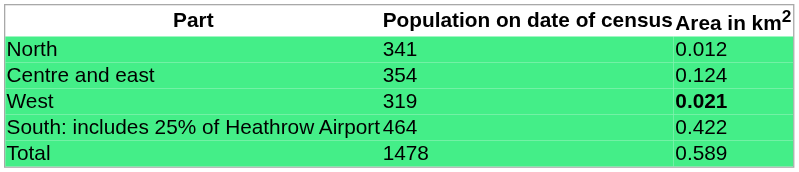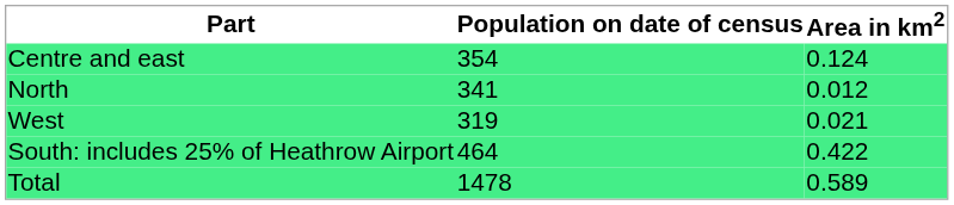 <table style="border:1px solid darkgrey;" cellspacing="0">
 <tr>
 <th>Part</th>
 <th>Population on date of census</th>
 <th>Area in km<sup>2</sup></th>
 </tr>
 <tr style="background: #44EE88">
+<td>Centre and east</td>
+<td>354</td>
+<td>0.124</td>
+</tr>
+<tr style="background: #44EE88">
 <td>North</td>
 <td>341</td>
 <td>0.012</td>
 </tr>
 <tr style="background: #44EE88">
-<td>Centre and east</td>
-<td>354</td>
-<td>0.124</td>
-</tr>
-<tr style="background: #44EE88">
 <td>West</td>
 <td>319</td>
-<td><strong>0.021</strong></td>
+<td>0.021</td>
 </tr>
 <tr style="background: #44EE88">
 <td>South: includes 25% of Heathrow Airport</td>
 <td>464</td>
 <td>0.422</td>
 </tr>
 <tr style="background: #44EE88">
 <td>Total</td>
 <td>1478</td>
 <td>0.589</td>
 </tr>
 </table>
